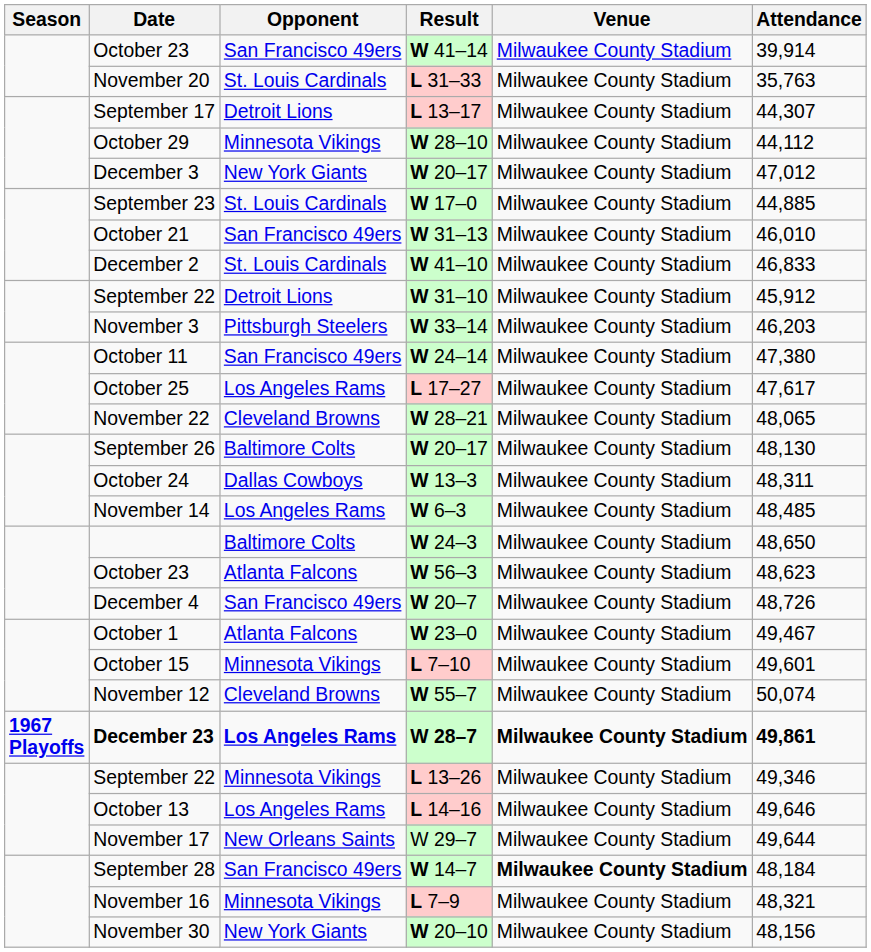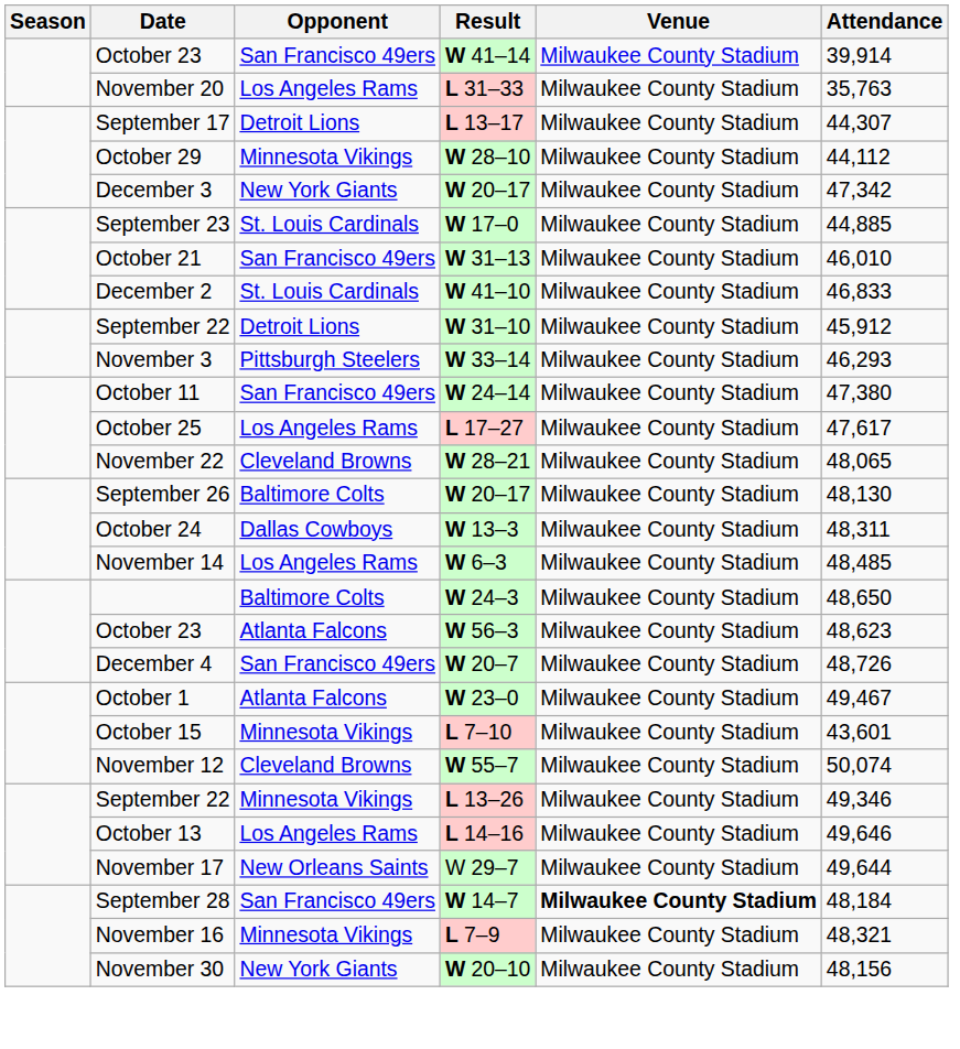 <table class="wikitable">
 <tr>
 <th>Season</th>
 <th>Date</th>
 <th>Opponent</th>
 <th>Result</th>
 <th>Venue</th>
 <th>Attendance</th>
 </tr>
 <tr>
 <td rowspan="2"></td>
 <td>October 23</td>
 <td><a href='#'>San Francisco 49ers</a></td>
 <td bgcolor="#cfc"><strong>W</strong> 41–14</td>
 <td><a href='#'>Milwaukee County Stadium</a></td>
 <td>39,914</td>
 </tr>
 <tr>
 <td>November 20</td>
-<td><a href='#'>St. Louis Cardinals</a></td>
+<td><a href='#'>Los Angeles Rams</a></td>
 <td bgcolor="#fcc"><strong>L</strong> 31–33</td>
 <td>Milwaukee County Stadium</td>
 <td>35,763</td>
 </tr>
 <tr>
 <td rowspan="3"></td>
 <td>September 17</td>
 <td><a href='#'>Detroit Lions</a></td>
 <td bgcolor="#fcc"><strong>L</strong> 13–17</td>
 <td>Milwaukee County Stadium</td>
 <td>44,307</td>
 </tr>
 <tr>
 <td>October 29</td>
 <td><a href='#'>Minnesota Vikings</a></td>
 <td bgcolor="#cfc"><strong>W</strong> 28–10</td>
 <td>Milwaukee County Stadium</td>
 <td>44,112</td>
 </tr>
 <tr>
 <td>December 3</td>
 <td><a href='#'>New York Giants</a></td>
 <td bgcolor="#cfc"><strong>W</strong> 20–17</td>
 <td>Milwaukee County Stadium</td>
-<td>47,012</td>
+<td>47,342</td>
 </tr>
 <tr>
 <td rowspan="3"></td>
 <td>September 23</td>
 <td><a href='#'>St. Louis Cardinals</a></td>
 <td bgcolor="#cfc"><strong>W</strong> 17–0</td>
 <td>Milwaukee County Stadium</td>
 <td>44,885</td>
 </tr>
 <tr>
 <td>October 21</td>
 <td><a href='#'>San Francisco 49ers</a></td>
 <td bgcolor="#cfc"><strong>W</strong> 31–13</td>
 <td>Milwaukee County Stadium</td>
 <td>46,010</td>
 </tr>
 <tr>
 <td>December 2</td>
 <td><a href='#'>St. Louis Cardinals</a></td>
 <td bgcolor="#cfc"><strong>W</strong> 41–10</td>
 <td>Milwaukee County Stadium</td>
 <td>46,833</td>
 </tr>
 <tr>
 <td rowspan="2"></td>
 <td>September 22</td>
 <td><a href='#'>Detroit Lions</a></td>
 <td bgcolor="#cfc"><strong>W</strong> 31–10</td>
 <td>Milwaukee County Stadium</td>
 <td>45,912</td>
 </tr>
 <tr>
 <td>November 3</td>
 <td><a href='#'>Pittsburgh Steelers</a></td>
 <td bgcolor="#cfc"><strong>W</strong> 33–14</td>
 <td>Milwaukee County Stadium</td>
-<td>46,203</td>
+<td>46,293</td>
 </tr>
 <tr>
 <td rowspan="3"></td>
 <td>October 11</td>
 <td><a href='#'>San Francisco 49ers</a></td>
 <td bgcolor="#cfc"><strong>W</strong> 24–14</td>
 <td>Milwaukee County Stadium</td>
 <td>47,380</td>
 </tr>
 <tr>
 <td>October 25</td>
 <td><a href='#'>Los Angeles Rams</a></td>
 <td bgcolor="#fcc"><strong>L</strong> 17–27</td>
 <td>Milwaukee County Stadium</td>
 <td>47,617</td>
 </tr>
 <tr>
 <td>November 22</td>
 <td><a href='#'>Cleveland Browns</a></td>
 <td bgcolor="#cfc"><strong>W</strong> 28–21</td>
 <td>Milwaukee County Stadium</td>
 <td>48,065</td>
 </tr>
 <tr>
 <td rowspan="3"></td>
 <td>September 26</td>
 <td><a href='#'>Baltimore Colts</a></td>
 <td bgcolor="#cfc"><strong>W</strong> 20–17</td>
 <td>Milwaukee County Stadium</td>
 <td>48,130</td>
 </tr>
 <tr>
 <td>October 24</td>
 <td><a href='#'>Dallas Cowboys</a></td>
 <td bgcolor="#cfc"><strong>W</strong> 13–3</td>
 <td>Milwaukee County Stadium</td>
 <td>48,311</td>
 </tr>
 <tr>
 <td>November 14</td>
 <td><a href='#'>Los Angeles Rams</a></td>
 <td bgcolor="#cfc"><strong>W</strong> 6–3</td>
 <td>Milwaukee County Stadium</td>
 <td>48,485</td>
 </tr>
 <tr>
 <td rowspan="3"></td>
 <td></td>
 <td><a href='#'>Baltimore Colts</a></td>
 <td bgcolor="#cfc"><strong>W</strong> 24–3</td>
 <td>Milwaukee County Stadium</td>
 <td>48,650</td>
 </tr>
 <tr>
 <td>October 23</td>
 <td><a href='#'>Atlanta Falcons</a></td>
 <td bgcolor="#cfc"><strong>W</strong> 56–3</td>
 <td>Milwaukee County Stadium</td>
 <td>48,623</td>
 </tr>
 <tr>
 <td>December 4</td>
 <td><a href='#'>San Francisco 49ers</a></td>
 <td bgcolor="#cfc"><strong>W</strong> 20–7</td>
 <td>Milwaukee County Stadium</td>
 <td>48,726</td>
 </tr>
 <tr>
 <td rowspan="3"></td>
 <td>October 1</td>
 <td><a href='#'>Atlanta Falcons</a></td>
 <td bgcolor="#cfc"><strong>W</strong> 23–0</td>
 <td>Milwaukee County Stadium</td>
 <td>49,467</td>
 </tr>
 <tr>
 <td>October 15</td>
 <td><a href='#'>Minnesota Vikings</a></td>
 <td bgcolor="#fcc"><strong>L</strong> 7–10</td>
 <td>Milwaukee County Stadium</td>
-<td>49,601</td>
+<td>43,601</td>
 </tr>
 <tr>
 <td>November 12</td>
 <td><a href='#'>Cleveland Browns</a></td>
 <td bgcolor="#cfc"><strong>W</strong> 55–7</td>
 <td>Milwaukee County Stadium</td>
 <td>50,074</td>
-</tr>
-<tr>
-<td><strong><a href='#'>1967 <br>Playoffs</a> </strong></td>
-<td><strong>December 23</strong></td>
-<td><strong><a href='#'>Los Angeles Rams</a></strong></td>
-<td bgcolor="#cfc"><strong>W 28–7</strong></td>
-<td><strong>Milwaukee County Stadium</strong></td>
-<td><strong>49,861</strong></td>
 </tr>
 <tr>
 <td rowspan="3"></td>
 <td>September 22</td>
 <td><a href='#'>Minnesota Vikings</a></td>
 <td bgcolor="#fcc"><strong>L</strong> 13–26</td>
 <td>Milwaukee County Stadium</td>
 <td>49,346</td>
 </tr>
 <tr>
 <td>October 13</td>
 <td><a href='#'>Los Angeles Rams</a></td>
 <td bgcolor="#fcc"><strong>L</strong> 14–16</td>
 <td>Milwaukee County Stadium</td>
 <td>49,646</td>
 </tr>
 <tr>
 <td>November 17</td>
 <td><a href='#'>New Orleans Saints</a></td>
 <td bgcolor="#cfc">W 29–7</td>
 <td>Milwaukee County Stadium</td>
 <td>49,644</td>
 </tr>
 <tr>
 <td rowspan="3"></td>
 <td>September 28</td>
 <td><a href='#'>San Francisco 49ers</a></td>
 <td bgcolor="#cfc"><strong>W</strong> 14–7</td>
 <td><strong>Milwaukee County Stadium</strong></td>
 <td>48,184</td>
 </tr>
 <tr>
 <td>November 16</td>
 <td><a href='#'>Minnesota Vikings</a></td>
 <td bgcolor="#fcc"><strong>L</strong> 7–9</td>
 <td>Milwaukee County Stadium</td>
 <td>48,321</td>
 </tr>
 <tr>
 <td>November 30</td>
 <td><a href='#'>New York Giants</a></td>
 <td bgcolor="#cfc"><strong>W</strong> 20–10</td>
 <td>Milwaukee County Stadium</td>
 <td>48,156</td>
 </tr>
 </table>
